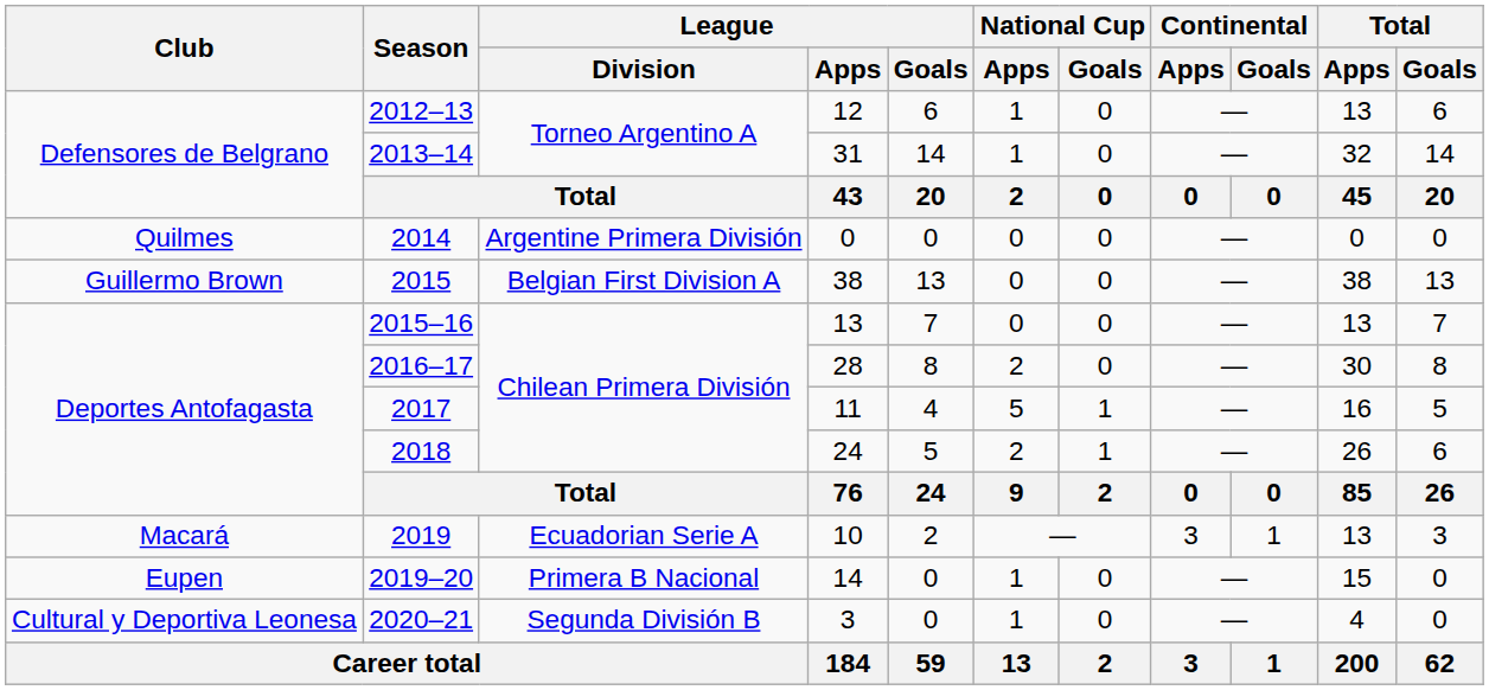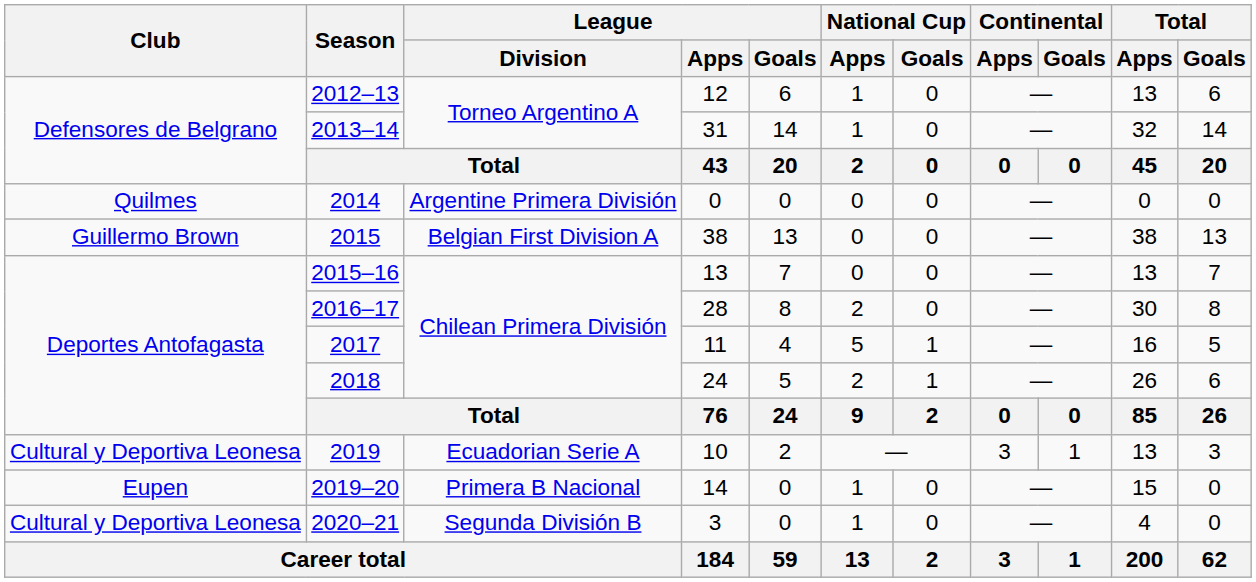 <table class="wikitable" style="text-align:center">
 <tr>
 <th rowspan="2">Club</th>
 <th rowspan="2">Season</th>
 <th colspan="3">League</th>
 <th colspan="2">National Cup</th>
 <th colspan="2">Continental</th>
 <th colspan="2">Total</th>
 </tr>
 <tr>
 <th>Division</th>
 <th>Apps</th>
 <th>Goals</th>
 <th>Apps</th>
 <th>Goals</th>
 <th>Apps</th>
 <th>Goals</th>
 <th>Apps</th>
 <th>Goals</th>
 </tr>
 <tr>
 <td rowspan="3"><a href='#'>Defensores de Belgrano</a></td>
 <td><a href='#'>2012–13</a></td>
 <td rowspan="2"><a href='#'>Torneo Argentino A</a></td>
 <td>12</td>
 <td>6</td>
 <td>1</td>
 <td>0</td>
 <td colspan="2">—</td>
 <td>13</td>
 <td>6</td>
 </tr>
 <tr>
 <td><a href='#'>2013–14</a></td>
 <td>31</td>
 <td>14</td>
 <td>1</td>
 <td>0</td>
 <td colspan="2">—</td>
 <td>32</td>
 <td>14</td>
 </tr>
 <tr>
 <th colspan="2">Total</th>
 <th>43</th>
 <th>20</th>
 <th>2</th>
 <th>0</th>
 <th>0</th>
 <th>0</th>
 <th>45</th>
 <th>20</th>
 </tr>
 <tr>
 <td><a href='#'>Quilmes</a></td>
 <td><a href='#'>2014</a></td>
 <td><a href='#'>Argentine Primera División</a></td>
 <td>0</td>
 <td>0</td>
 <td>0</td>
 <td>0</td>
 <td colspan="2">—</td>
 <td>0</td>
 <td>0</td>
 </tr>
 <tr>
 <td><a href='#'>Guillermo Brown</a></td>
 <td><a href='#'>2015</a></td>
 <td><a href='#'>Belgian First Division A</a></td>
 <td>38</td>
 <td>13</td>
 <td>0</td>
 <td>0</td>
 <td colspan="2">—</td>
 <td>38</td>
 <td>13</td>
 </tr>
 <tr>
 <td rowspan="5"><a href='#'>Deportes Antofagasta</a></td>
 <td><a href='#'>2015–16</a></td>
 <td rowspan="4"><a href='#'>Chilean Primera División</a></td>
 <td>13</td>
 <td>7</td>
 <td>0</td>
 <td>0</td>
 <td colspan="2">—</td>
 <td>13</td>
 <td>7</td>
 </tr>
 <tr>
 <td><a href='#'>2016–17</a></td>
 <td>28</td>
 <td>8</td>
 <td>2</td>
 <td>0</td>
 <td colspan="2">—</td>
 <td>30</td>
 <td>8</td>
 </tr>
 <tr>
 <td><a href='#'>2017</a></td>
 <td>11</td>
 <td>4</td>
 <td>5</td>
 <td>1</td>
 <td colspan="2">—</td>
 <td>16</td>
 <td>5</td>
 </tr>
 <tr>
 <td><a href='#'>2018</a></td>
 <td>24</td>
 <td>5</td>
 <td>2</td>
 <td>1</td>
 <td colspan="2">—</td>
 <td>26</td>
 <td>6</td>
 </tr>
 <tr>
 <th colspan="2">Total</th>
 <th>76</th>
 <th>24</th>
 <th>9</th>
 <th>2</th>
 <th>0</th>
 <th>0</th>
 <th>85</th>
 <th>26</th>
 </tr>
 <tr>
-<td><a href='#'>Macará</a></td>
+<td><a href='#'>Cultural y Deportiva Leonesa</a></td>
 <td><a href='#'>2019</a></td>
 <td><a href='#'>Ecuadorian Serie A</a></td>
 <td>10</td>
 <td>2</td>
 <td colspan="2">—</td>
 <td>3</td>
 <td>1</td>
 <td>13</td>
 <td>3</td>
 </tr>
 <tr>
 <td><a href='#'>Eupen</a></td>
 <td><a href='#'>2019–20</a></td>
 <td><a href='#'>Primera B Nacional</a></td>
 <td>14</td>
 <td>0</td>
 <td>1</td>
 <td>0</td>
 <td colspan="2">—</td>
 <td>15</td>
 <td>0</td>
 </tr>
 <tr>
 <td><a href='#'>Cultural y Deportiva Leonesa</a></td>
 <td><a href='#'>2020–21</a></td>
 <td><a href='#'>Segunda División B</a></td>
 <td>3</td>
 <td>0</td>
 <td>1</td>
 <td>0</td>
 <td colspan="2">—</td>
 <td>4</td>
 <td>0</td>
 </tr>
 <tr>
 <th colspan="3">Career total</th>
 <th>184</th>
 <th>59</th>
 <th>13</th>
 <th>2</th>
 <th>3</th>
 <th>1</th>
 <th>200</th>
 <th>62</th>
 </tr>
 </table>
